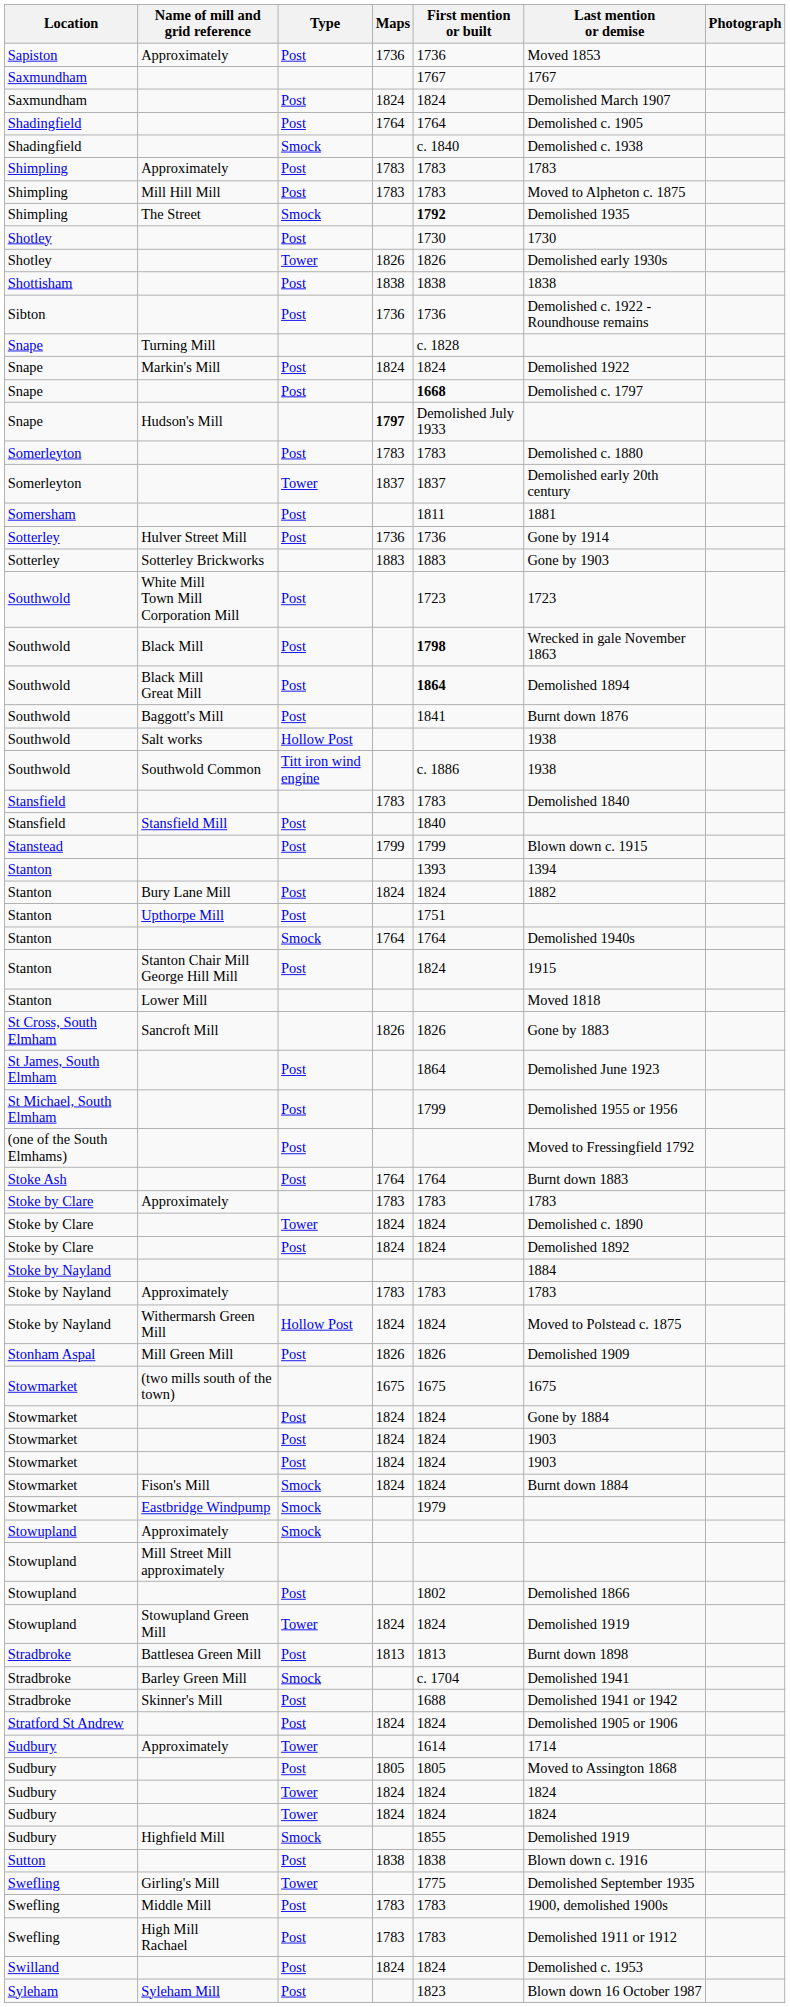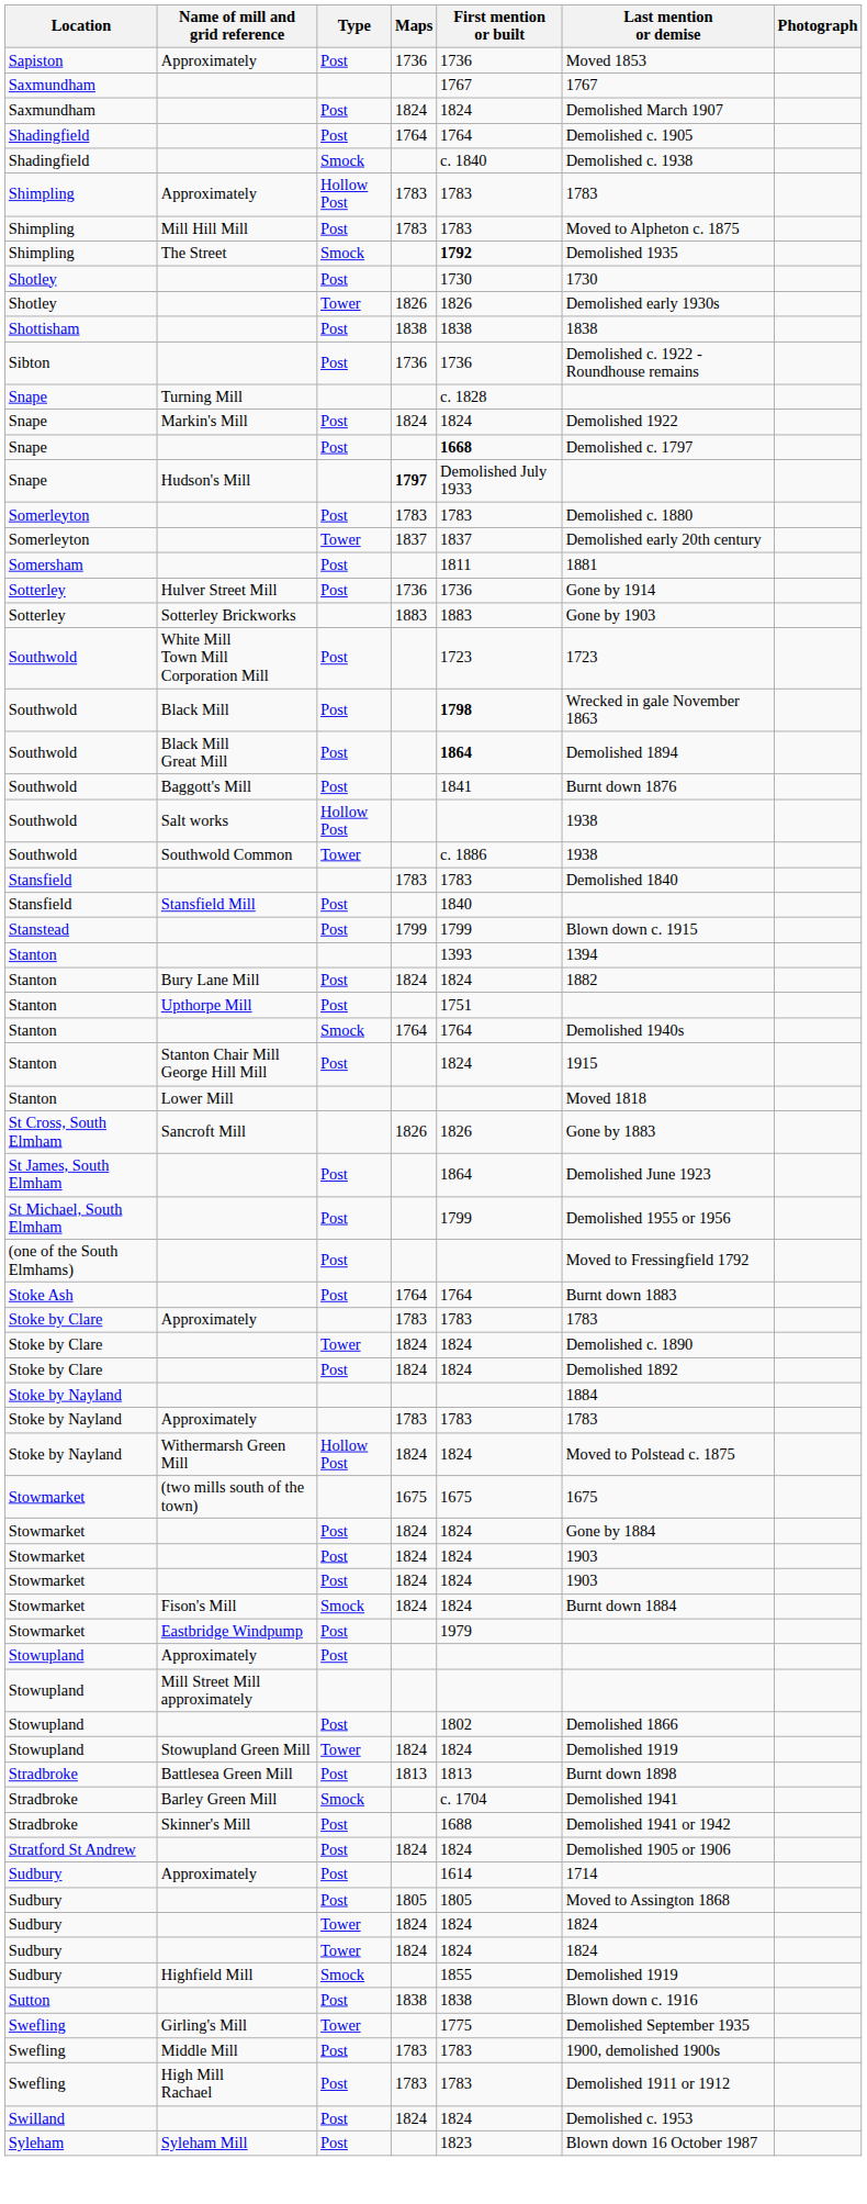 <table class="wikitable">
 <tr>
 <th>Location</th>
 <th>Name of mill and<br>grid reference</th>
 <th>Type</th>
 <th>Maps</th>
 <th>First mention<br>or built</th>
 <th>Last mention<br> or demise</th>
 <th>Photograph</th>
 </tr>
 <tr>
 <td><a href='#'>Sapiston</a></td>
 <td>Approximately<br></td>
 <td><a href='#'>Post</a></td>
 <td>1736</td>
 <td>1736</td>
 <td>Moved 1853</td>
 <td></td>
 </tr>
 <tr>
 <td><a href='#'>Saxmundham</a></td>
 <td></td>
 <td></td>
 <td></td>
 <td>1767</td>
 <td>1767</td>
 <td></td>
 </tr>
 <tr>
 <td>Saxmundham</td>
 <td></td>
 <td><a href='#'>Post</a></td>
 <td>1824</td>
 <td>1824</td>
 <td>Demolished March 1907<br></td>
 <td></td>
 </tr>
 <tr>
 <td><a href='#'>Shadingfield</a></td>
 <td></td>
 <td><a href='#'>Post</a></td>
 <td>1764</td>
 <td>1764</td>
 <td>Demolished c. 1905</td>
 <td></td>
 </tr>
 <tr>
 <td>Shadingfield</td>
 <td></td>
 <td><a href='#'>Smock</a></td>
 <td></td>
 <td>c. 1840</td>
 <td>Demolished c. 1938</td>
 <td></td>
 </tr>
 <tr>
 <td><a href='#'>Shimpling</a></td>
 <td>Approximately<br></td>
-<td><a href='#'>Post</a></td>
+<td><a href='#'>Hollow Post</a></td>
 <td>1783</td>
 <td>1783</td>
 <td>1783</td>
 <td></td>
 </tr>
 <tr>
 <td>Shimpling</td>
 <td>Mill Hill Mill<br></td>
 <td><a href='#'>Post</a></td>
 <td>1783</td>
 <td>1783</td>
 <td>Moved to Alpheton c. 1875</td>
 <td></td>
 </tr>
 <tr>
 <td>Shimpling</td>
 <td>The Street<br></td>
 <td><a href='#'>Smock</a></td>
 <td></td>
 <td><strong>1792</strong></td>
 <td>Demolished 1935<br></td>
 <td></td>
 </tr>
 <tr>
 <td><a href='#'>Shotley</a></td>
 <td></td>
 <td><a href='#'>Post</a></td>
 <td></td>
 <td>1730</td>
 <td>1730</td>
 <td></td>
 </tr>
 <tr>
 <td>Shotley</td>
 <td></td>
 <td><a href='#'>Tower</a></td>
 <td>1826</td>
 <td>1826</td>
 <td>Demolished early 1930s</td>
 <td></td>
 </tr>
 <tr>
 <td><a href='#'>Shottisham</a></td>
 <td></td>
 <td><a href='#'>Post</a></td>
 <td>1838</td>
 <td>1838</td>
 <td>1838</td>
 <td></td>
 </tr>
 <tr>
 <td>Sibton</td>
 <td></td>
 <td><a href='#'>Post</a></td>
 <td>1736</td>
 <td>1736</td>
 <td>Demolished c. 1922 - Roundhouse remains <br></td>
 <td></td>
 </tr>
 <tr>
 <td><a href='#'>Snape</a></td>
 <td>Turning Mill<br></td>
 <td></td>
 <td></td>
 <td>c. 1828</td>
 <td></td>
 <td></td>
 </tr>
 <tr>
 <td>Snape</td>
 <td>Markin's Mill<br></td>
 <td><a href='#'>Post</a></td>
 <td>1824</td>
 <td>1824</td>
 <td>Demolished 1922</td>
 <td></td>
 </tr>
 <tr>
 <td>Snape</td>
 <td></td>
 <td><a href='#'>Post</a></td>
 <td></td>
 <td><strong>1668</strong></td>
 <td>Demolished c. 1797</td>
 <td></td>
 </tr>
 <tr>
 <td>Snape</td>
 <td>Hudson's Mill<br></td>
 <td></td>
 <td><strong>1797</strong></td>
 <td>Demolished July 1933<br></td>
 <td></td>
 </tr>
 <tr>
 <td><a href='#'>Somerleyton</a></td>
 <td></td>
 <td><a href='#'>Post</a></td>
 <td>1783</td>
 <td>1783</td>
 <td>Demolished c. 1880</td>
 <td></td>
 </tr>
 <tr>
 <td>Somerleyton</td>
 <td></td>
 <td><a href='#'>Tower</a></td>
 <td>1837</td>
 <td>1837</td>
 <td>Demolished early 20th century</td>
 <td></td>
 </tr>
 <tr>
 <td><a href='#'>Somersham</a></td>
 <td></td>
 <td><a href='#'>Post</a></td>
 <td></td>
 <td>1811</td>
 <td>1881</td>
 <td></td>
 </tr>
 <tr>
 <td><a href='#'>Sotterley</a></td>
 <td>Hulver Street Mill<br></td>
 <td><a href='#'>Post</a></td>
 <td>1736</td>
 <td>1736</td>
 <td>Gone by 1914</td>
 <td></td>
 </tr>
 <tr>
 <td>Sotterley</td>
 <td>Sotterley Brickworks<br></td>
 <td></td>
 <td>1883</td>
 <td>1883</td>
 <td>Gone by 1903</td>
 <td></td>
 </tr>
 <tr>
 <td><a href='#'>Southwold</a></td>
 <td>White Mill<br>Town Mill<br>Corporation Mill<br></td>
 <td><a href='#'>Post</a></td>
 <td></td>
 <td>1723</td>
 <td>1723</td>
 <td></td>
 </tr>
 <tr>
 <td>Southwold</td>
 <td>Black Mill<br></td>
 <td><a href='#'>Post</a></td>
 <td></td>
 <td><strong>1798</strong></td>
 <td>Wrecked in gale November 1863</td>
 <td></td>
 </tr>
 <tr>
 <td>Southwold</td>
 <td>Black Mill<br>Great Mill<br></td>
 <td><a href='#'>Post</a></td>
 <td></td>
 <td><strong>1864<em></td>
 <td>Demolished 1894</td>
 <td></td>
 </tr>
 <tr>
 <td>Southwold</td>
 <td>Baggott's Mill<br></td>
 <td><a href='#'>Post</a></td>
 <td></td>
 <td></strong>1841<strong></td>
 <td>Burnt down 1876</td>
 <td></td>
 </tr>
 <tr>
 <td>Southwold</td>
 <td>Salt works<br></td>
 <td><a href='#'>Hollow Post</a></td>
 <td></td>
 <td></td>
 <td>1938</td>
 <td></td>
 </tr>
 <tr>
 <td>Southwold</td>
 <td>Southwold Common<br></td>
-<td><a href='#'>Titt iron wind engine</a></td>
+<td><a href='#'>Tower</a></td>
 <td></td>
 <td>c. 1886</td>
 <td>1938</td>
 <td></td>
 </tr>
 <tr>
 <td><a href='#'>Stansfield</a></td>
 <td></td>
 <td></td>
 <td>1783</td>
 <td>1783</td>
 <td>Demolished 1840</td>
 <td></td>
 </tr>
 <tr>
 <td>Stansfield</td>
 <td></strong><a href='#'>Stansfield Mill</a><strong><br></td>
 <td><a href='#'>Post</a></td>
 <td></td>
 <td></strong>1840<strong></td>
 <td></td>
 <td></td>
 </tr>
 <tr>
 <td><a href='#'>Stanstead</a></td>
 <td></td>
 <td><a href='#'>Post</a></td>
 <td>1799</td>
 <td>1799</td>
 <td>Blown down c. 1915</td>
 <td></td>
 </tr>
 <tr>
 <td><a href='#'>Stanton</a></td>
 <td></td>
 <td></td>
 <td></td>
 <td>1393</td>
 <td>1394</td>
 <td></td>
 </tr>
 <tr>
 <td>Stanton</td>
 <td>Bury Lane Mill<br></td>
 <td><a href='#'>Post</a></td>
 <td>1824</td>
 <td>1824</td>
 <td>1882</td>
 <td></td>
 </tr>
 <tr>
 <td>Stanton</td>
 <td></strong><a href='#'>Upthorpe Mill</a><strong><br></td>
 <td><a href='#'>Post</a></td>
 <td></td>
 <td></strong>1751<strong></td>
 <td></td>
 <td></td>
 </tr>
 <tr>
 <td>Stanton</td>
 <td></td>
 <td><a href='#'>Smock</a></td>
 <td>1764</td>
 <td>1764</td>
 <td>Demolished 1940s</td>
 <td></td>
 </tr>
 <tr>
 <td>Stanton</td>
 <td>Stanton Chair Mill<br>George Hill Mill<br></td>
 <td><a href='#'>Post</a></td>
 <td></td>
 <td></strong>1824<strong></td>
 <td>1915<br></td>
 <td></td>
 </tr>
 <tr>
 <td>Stanton</td>
 <td>Lower Mill</td>
 <td></td>
 <td></td>
 <td></td>
 <td>Moved 1818</td>
 <td></td>
 </tr>
 <tr>
 <td><a href='#'>St Cross, South Elmham</a></td>
 <td>Sancroft Mill<br></td>
 <td></td>
 <td>1826</td>
 <td>1826</td>
 <td>Gone by 1883</td>
 <td></td>
 </tr>
 <tr>
 <td><a href='#'>St James, South Elmham</a></td>
 <td></td>
 <td><a href='#'>Post</a></td>
 <td></td>
 <td></strong>1864<strong></td>
 <td>Demolished June 1923<br></td>
 <td></td>
 </tr>
 <tr>
 <td><a href='#'>St Michael, South Elmham</a></td>
 <td></td>
 <td><a href='#'>Post</a></td>
 <td></td>
 <td></strong>1799<strong></td>
 <td>Demolished 1955 or 1956</td>
 <td></td>
 </tr>
 <tr>
 <td>(one of the South Elmhams)</td>
 <td></td>
 <td><a href='#'>Post</a></td>
 <td></td>
 <td></td>
 <td>Moved to Fressingfield 1792</td>
 <td></td>
 </tr>
 <tr>
 <td><a href='#'>Stoke Ash</a></td>
 <td></td>
 <td><a href='#'>Post</a></td>
 <td>1764</td>
 <td>1764</td>
 <td>Burnt down 1883</td>
 <td></td>
 </tr>
 <tr>
 <td><a href='#'>Stoke by Clare</a></td>
 <td>Approximately<br></td>
 <td></td>
 <td>1783</td>
 <td>1783</td>
 <td>1783</td>
 <td></td>
 </tr>
 <tr>
 <td>Stoke by Clare</td>
 <td></td>
 <td><a href='#'>Tower</a></td>
 <td>1824</td>
 <td>1824</td>
 <td>Demolished c. 1890</td>
 <td></td>
 </tr>
 <tr>
 <td>Stoke by Clare</td>
 <td></td>
 <td><a href='#'>Post</a></td>
 <td>1824</td>
 <td>1824</td>
 <td>Demolished 1892</td>
 <td></td>
 </tr>
 <tr>
 <td><a href='#'>Stoke by Nayland</a></td>
 <td></td>
 <td></td>
 <td></td>
 <td></td>
 <td>1884</td>
 <td></td>
 </tr>
 <tr>
 <td>Stoke by Nayland</td>
 <td>Approximately<br></td>
 <td></td>
 <td>1783</td>
 <td>1783</td>
 <td>1783</td>
 <td></td>
 </tr>
 <tr>
 <td>Stoke by Nayland</td>
 <td>Withermarsh Green Mill<br></td>
 <td><a href='#'>Hollow Post</a></td>
 <td>1824</td>
 <td>1824</td>
 <td>Moved to Polstead c. 1875</td>
 <td></td>
 </tr>
 <tr>
-<td><a href='#'>Stonham Aspal</a></td>
-<td>Mill Green Mill<br></td>
-<td><a href='#'>Post</a></td>
-<td>1826</td>
-<td>1826</td>
-<td>Demolished 1909</td>
-<td></td>
-</tr>
-<tr>
 <td><a href='#'>Stowmarket</a></td>
 <td>(two mills south of the town)</td>
 <td></td>
 <td>1675</td>
 <td>1675</td>
 <td>1675</td>
 <td></td>
 </tr>
 <tr>
 <td>Stowmarket</td>
 <td></td>
 <td></em><a href='#'>Post</a><em></td>
 <td>1824</td>
 <td>1824</td>
 <td>Gone by 1884</td>
 <td></td>
 </tr>
 <tr>
 <td>Stowmarket</td>
 <td></td>
 <td><a href='#'>Post</a></td>
 <td>1824</td>
 <td>1824</td>
 <td>1903</td>
 <td></td>
 </tr>
 <tr>
 <td>Stowmarket</td>
 <td></td>
 <td><a href='#'>Post</a></td>
 <td>1824</td>
 <td>1824</td>
 <td>1903</td>
 <td></td>
 </tr>
 <tr>
 <td>Stowmarket</td>
 <td>Fison's Mill<br></td>
 <td><a href='#'>Smock</a></td>
 <td>1824</td>
 <td>1824</td>
 <td>Burnt down 1884</td>
 <td></td>
 </tr>
 <tr>
 <td>Stowmarket</td>
 <td></strong><a href='#'>Eastbridge Windpump</a><strong><br></td>
-<td><a href='#'>Smock</a></td>
+<td><a href='#'>Post</a></td>
 <td></td>
 <td></strong>1979<strong></td>
 <td></td>
 <td></td>
 </tr>
 <tr>
 <td><a href='#'>Stowupland</a></td>
 <td>Approximately<br></td>
-<td><a href='#'>Smock</a></td>
+<td><a href='#'>Post</a></td>
 <td></td>
 <td></td>
 <td></td>
 <td></td>
 </tr>
 <tr>
 <td>Stowupland</td>
 <td>Mill Street Mill<br>approximately<br></td>
 <td></td>
 <td></td>
 <td></td>
 <td></td>
 <td></td>
 </tr>
 <tr>
 <td>Stowupland</td>
 <td></td>
 <td><a href='#'>Post</a></td>
 <td></td>
 <td>1802</td>
 <td>Demolished 1866</td>
 <td></td>
 </tr>
 <tr>
 <td>Stowupland</td>
 <td>Stowupland Green Mill<br></td>
 <td><a href='#'>Tower</a></td>
 <td>1824</td>
 <td>1824</td>
 <td>Demolished 1919</td>
 <td></td>
 </tr>
 <tr>
 <td><a href='#'>Stradbroke</a></td>
 <td>Battlesea Green Mill<br></td>
 <td><a href='#'>Post</a></td>
 <td>1813</td>
 <td>1813</td>
 <td>Burnt down 1898</td>
 <td></td>
 </tr>
 <tr>
 <td>Stradbroke</td>
 <td>Barley Green Mill<br></td>
 <td><a href='#'>Smock</a></td>
 <td></td>
 <td>c. 1704</td>
 <td>Demolished 1941<br></td>
 <td></td>
 </tr>
 <tr>
 <td>Stradbroke</td>
 <td>Skinner's Mill<br></td>
 <td><a href='#'>Post</a></td>
 <td></td>
 <td></strong>1688<strong></td>
 <td>Demolished 1941 or 1942</td>
 <td></td>
 </tr>
 <tr>
 <td><a href='#'>Stratford St Andrew</a></td>
 <td></td>
 <td><a href='#'>Post</a></td>
 <td>1824</td>
 <td>1824</td>
 <td>Demolished 1905 or 1906<br></td>
 <td></td>
 </tr>
 <tr>
 <td><a href='#'>Sudbury</a></td>
 <td>Approximately<br></td>
-<td><a href='#'>Tower</a></td>
+<td><a href='#'>Post</a></td>
 <td></td>
 <td>1614</td>
 <td>1714</td>
 <td></td>
 </tr>
 <tr>
 <td>Sudbury</td>
 <td></td>
 <td><a href='#'>Post</a></td>
 <td>1805</td>
 <td>1805</td>
 <td>Moved to Assington 1868</td>
 <td></td>
 </tr>
 <tr>
 <td>Sudbury</td>
 <td></td>
 <td><a href='#'>Tower</a></td>
 <td>1824</td>
 <td>1824</td>
 <td>1824</td>
 <td></td>
 </tr>
 <tr>
 <td>Sudbury</td>
 <td></td>
 <td><a href='#'>Tower</a></td>
 <td>1824</td>
 <td>1824</td>
 <td>1824</td>
 <td></td>
 </tr>
 <tr>
 <td>Sudbury</td>
 <td>Highfield Mill<br></td>
 <td><a href='#'>Smock</a></td>
 <td></td>
 <td></strong>1855<strong></td>
 <td>Demolished 1919</td>
 <td></td>
 </tr>
 <tr>
 <td><a href='#'>Sutton</a></td>
 <td></td>
 <td><a href='#'>Post</a></td>
 <td>1838</td>
 <td>1838</td>
 <td>Blown down c. 1916</td>
 <td></td>
 </tr>
 <tr>
 <td><a href='#'>Swefling</a></td>
 <td>Girling's Mill<br></td>
 <td><a href='#'>Tower</a></td>
 <td></td>
 <td></strong>1775<strong></td>
 <td>Demolished September 1935<br></td>
 <td></td>
 </tr>
 <tr>
 <td>Swefling</td>
 <td>Middle Mill<br></td>
 <td><a href='#'>Post</a></td>
 <td>1783</td>
 <td>1783</td>
 <td>1900, demolished 1900s</td>
 <td></td>
 </tr>
 <tr>
 <td>Swefling</td>
 <td>High Mill<br>Rachael<br></td>
 <td><a href='#'>Post</a></td>
 <td>1783</td>
 <td>1783</td>
 <td>Demolished 1911 or 1912<br></td>
 <td></td>
 </tr>
 <tr>
 <td><a href='#'>Swilland</a></td>
 <td></td>
 <td><a href='#'>Post</a></td>
 <td>1824</td>
 <td>1824</td>
 <td>Demolished c. 1953<br></td>
 <td></td>
 </tr>
 <tr>
 <td><a href='#'>Syleham</a></td>
 <td><a href='#'>Syleham Mill</a><br></td>
 <td><a href='#'>Post</a></td>
 <td></td>
 <td></strong>1823<strong></td>
 <td>Blown down 16 October 1987<br></td>
 <td></td>
 </tr>
 </table>
